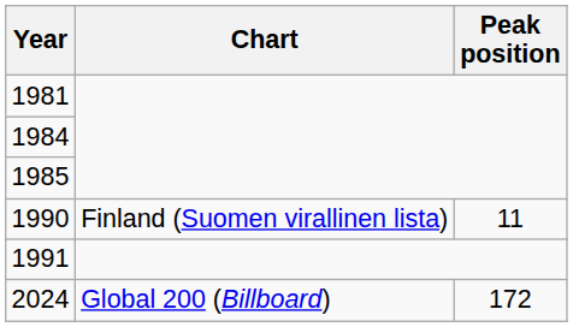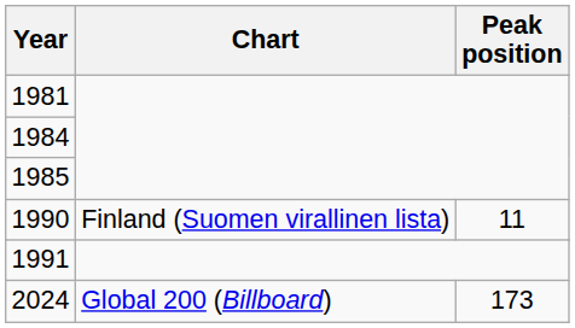 <table class="wikitable sortable">
 <tr>
 <th>Year</th>
 <th>Chart</th>
 <th>Peak<br>position</th>
 </tr>
 <tr>
 <td>1981<br></td>
 </tr>
 <tr>
 <td>1984<br></td>
 </tr>
 <tr>
 <td>1985<br></td>
 </tr>
 <tr>
 <td>1990</td>
 <td>Finland (<a href='#'>Suomen virallinen lista</a>)</td>
 <td align="center">11</td>
 </tr>
 <tr>
 <td rowspan="3">1991<br></td>
 </tr>
 <tr>
 </tr>
 <tr>
 </tr>
 <tr>
 <td>2024</td>
 <td><a href='#'>Global 200</a> (<em><a href='#'>Billboard</a></em>)</td>
-<td align="center">172</td>
+<td align="center">173</td>
 </tr>
 </table>
